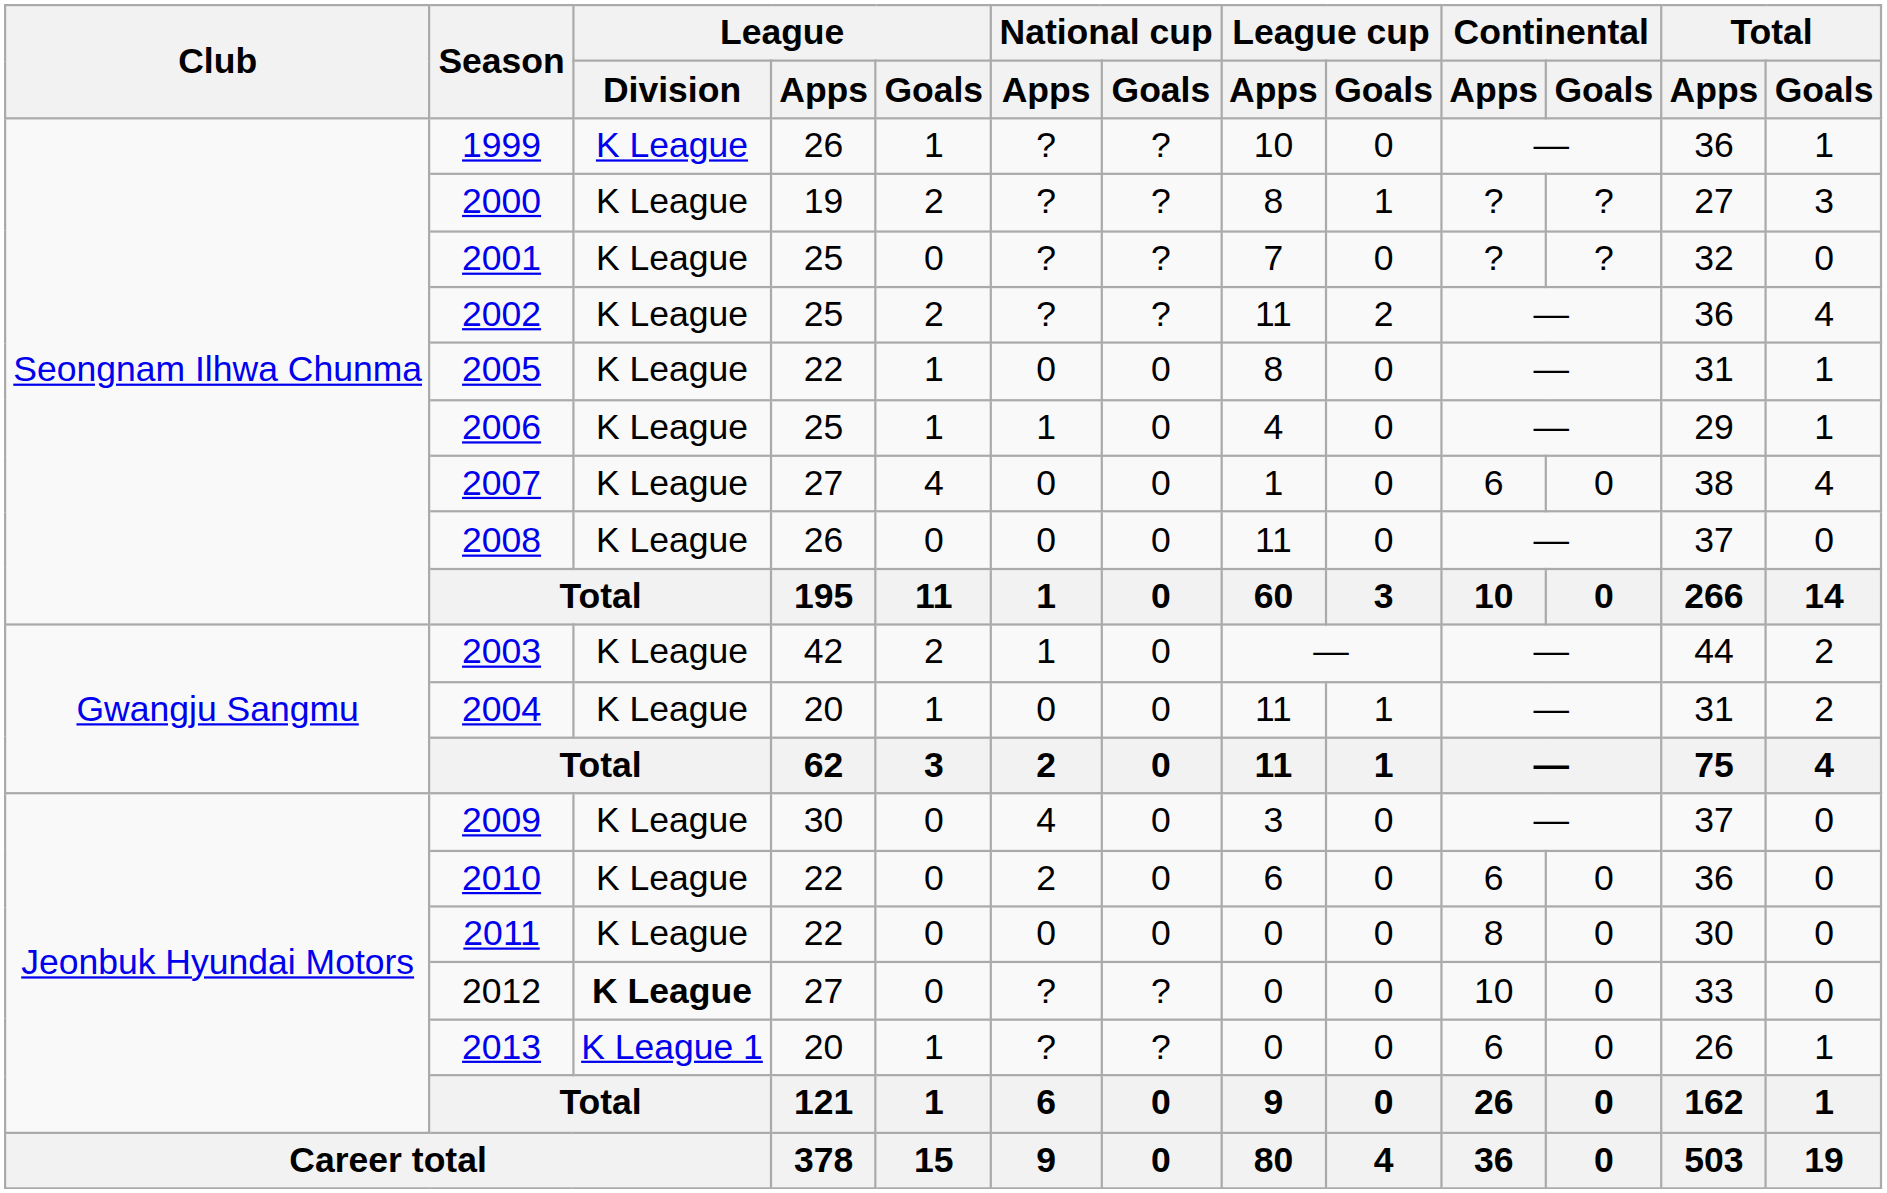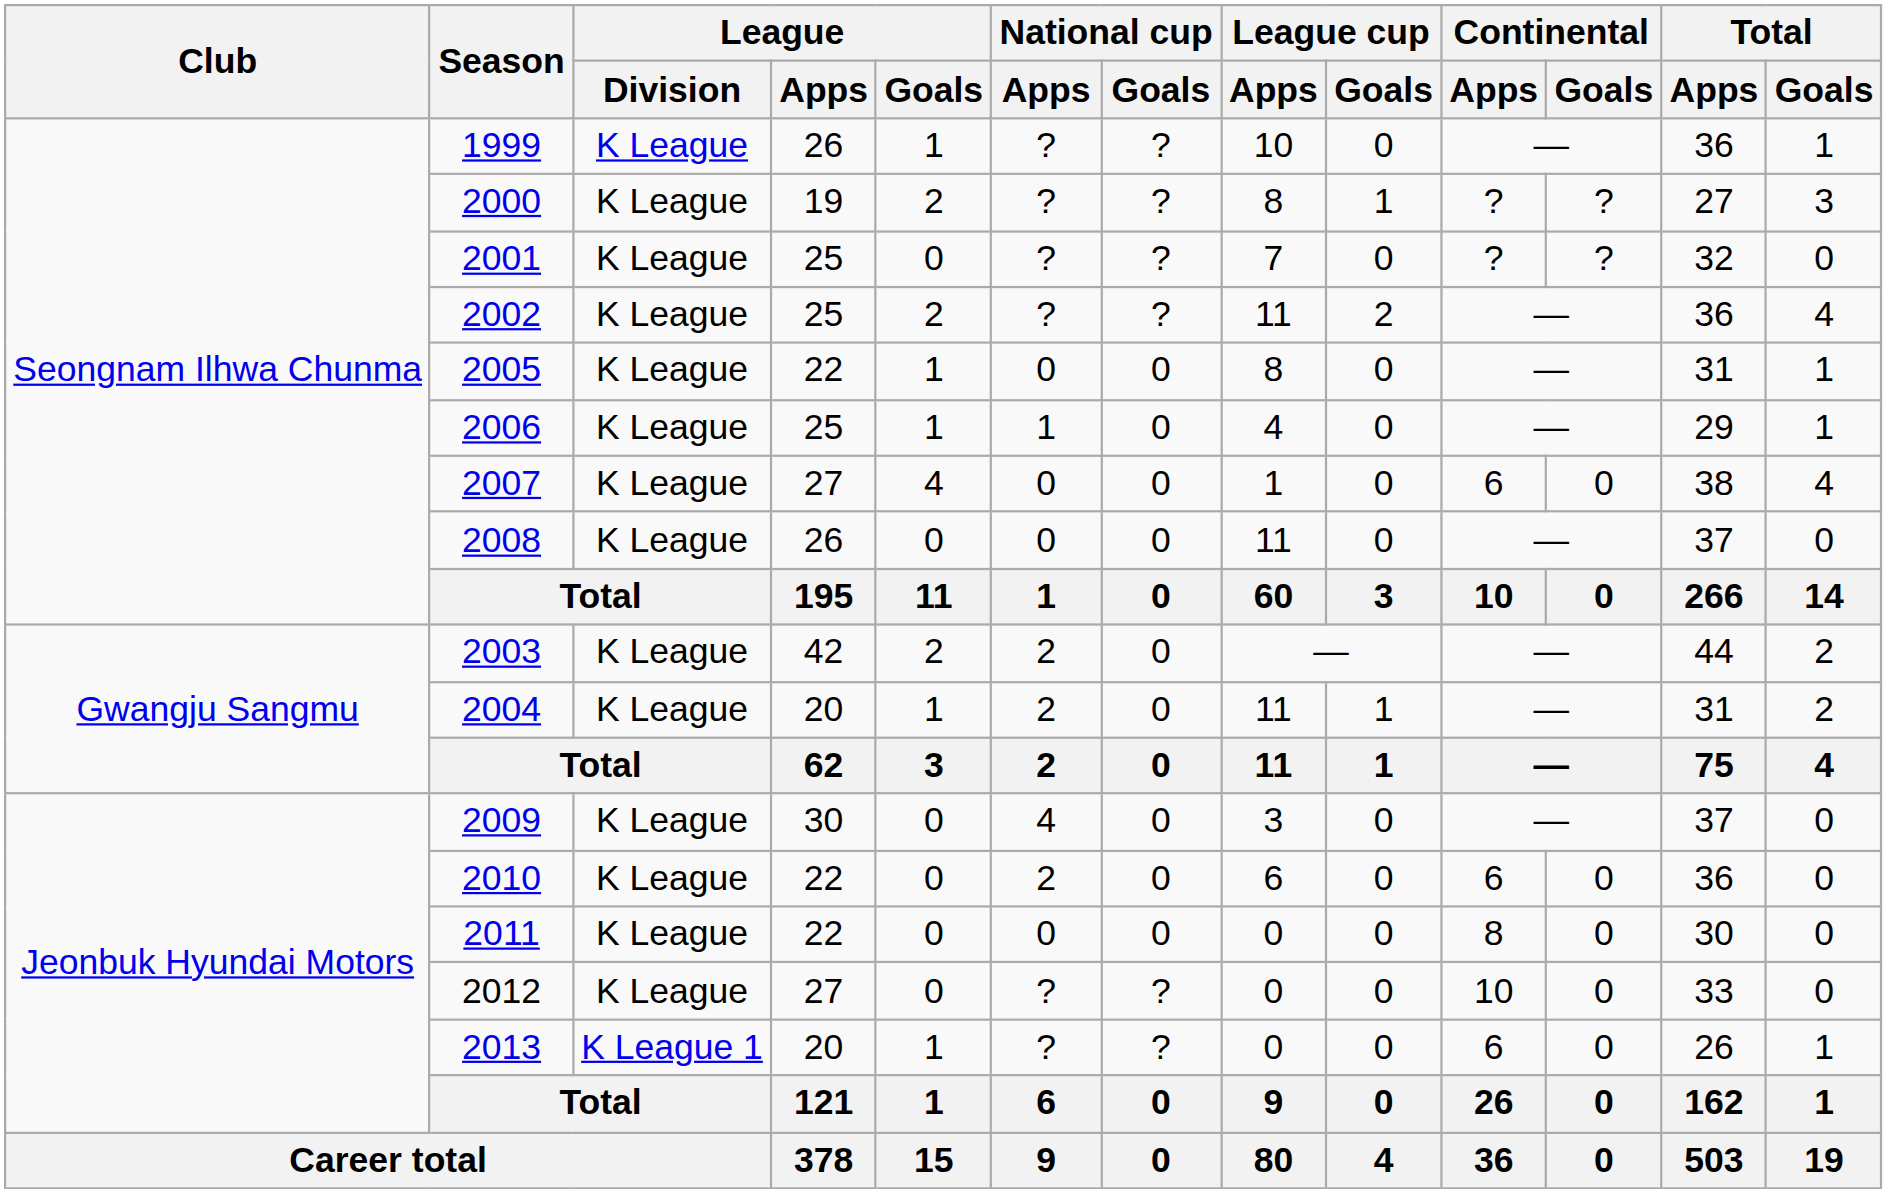 <table class="wikitable" style="text-align:center">
 <tr>
 <th rowspan=2>Club</th>
 <th rowspan=2>Season</th>
 <th colspan=3>League</th>
 <th colspan=2>National cup</th>
 <th colspan=2>League cup</th>
 <th colspan=2>Continental</th>
 <th colspan=2>Total</th>
 </tr>
 <tr>
 <th>Division</th>
 <th>Apps</th>
 <th>Goals</th>
 <th>Apps</th>
 <th>Goals</th>
 <th>Apps</th>
 <th>Goals</th>
 <th>Apps</th>
 <th>Goals</th>
 <th>Apps</th>
 <th>Goals</th>
 </tr>
 <tr>
 <td rowspan=9><a href='#'>Seongnam Ilhwa Chunma</a></td>
 <td><a href='#'>1999</a></td>
 <td><a href='#'>K League</a></td>
 <td>26</td>
 <td>1</td>
 <td>?</td>
 <td>?</td>
 <td>10</td>
 <td>0</td>
 <td colspan="2">—</td>
 <td>36</td>
 <td>1</td>
 </tr>
 <tr>
 <td><a href='#'>2000</a></td>
 <td>K League</td>
 <td>19</td>
 <td>2</td>
 <td>?</td>
 <td>?</td>
 <td>8</td>
 <td>1</td>
 <td>?</td>
 <td>?</td>
 <td>27</td>
 <td>3</td>
 </tr>
 <tr>
 <td><a href='#'>2001</a></td>
 <td>K League</td>
 <td>25</td>
 <td>0</td>
 <td>?</td>
 <td>?</td>
 <td>7</td>
 <td>0</td>
 <td>?</td>
 <td>?</td>
 <td>32</td>
 <td>0</td>
 </tr>
 <tr>
 <td><a href='#'>2002</a></td>
 <td>K League</td>
 <td>25</td>
 <td>2</td>
 <td>?</td>
 <td>?</td>
 <td>11</td>
 <td>2</td>
 <td colspan="2">—</td>
 <td>36</td>
 <td>4</td>
 </tr>
 <tr>
 <td><a href='#'>2005</a></td>
 <td>K League</td>
 <td>22</td>
 <td>1</td>
 <td>0</td>
 <td>0</td>
 <td>8</td>
 <td>0</td>
 <td colspan="2">—</td>
 <td>31</td>
 <td>1</td>
 </tr>
 <tr>
 <td><a href='#'>2006</a></td>
 <td>K League</td>
 <td>25</td>
 <td>1</td>
 <td>1</td>
 <td>0</td>
 <td>4</td>
 <td>0</td>
 <td colspan="2">—</td>
 <td>29</td>
 <td>1</td>
 </tr>
 <tr>
 <td><a href='#'>2007</a></td>
 <td>K League</td>
 <td>27</td>
 <td>4</td>
 <td>0</td>
 <td>0</td>
 <td>1</td>
 <td>0</td>
 <td>6</td>
 <td>0</td>
 <td>38</td>
 <td>4</td>
 </tr>
 <tr>
 <td><a href='#'>2008</a></td>
 <td>K League</td>
 <td>26</td>
 <td>0</td>
 <td>0</td>
 <td>0</td>
 <td>11</td>
 <td>0</td>
 <td colspan="2">—</td>
 <td>37</td>
 <td>0</td>
 </tr>
 <tr>
 <th colspan=2>Total</th>
 <th>195</th>
 <th>11</th>
 <th>1</th>
 <th>0</th>
 <th>60</th>
 <th>3</th>
 <th>10</th>
 <th>0</th>
 <th>266</th>
 <th>14</th>
 </tr>
 <tr>
 <td rowspan=3><a href='#'>Gwangju Sangmu</a></td>
 <td><a href='#'>2003</a></td>
 <td>K League</td>
 <td>42</td>
 <td>2</td>
-<td>1</td>
+<td>2</td>
 <td>0</td>
 <td colspan="2">—</td>
 <td colspan="2">—</td>
 <td>44</td>
 <td>2</td>
 </tr>
 <tr>
 <td><a href='#'>2004</a></td>
 <td>K League</td>
 <td>20</td>
 <td>1</td>
-<td>0</td>
+<td>2</td>
 <td>0</td>
 <td>11</td>
 <td>1</td>
 <td colspan="2">—</td>
 <td>31</td>
 <td>2</td>
 </tr>
 <tr>
 <th colspan=2>Total</th>
 <th>62</th>
 <th>3</th>
 <th>2</th>
 <th>0</th>
 <th>11</th>
 <th>1</th>
 <th colspan="2">—</th>
 <th>75</th>
 <th>4</th>
 </tr>
 <tr>
 <td rowspan=6><a href='#'>Jeonbuk Hyundai Motors</a></td>
 <td><a href='#'>2009</a></td>
 <td>K League</td>
 <td>30</td>
 <td>0</td>
 <td>4</td>
 <td>0</td>
 <td>3</td>
 <td>0</td>
 <td colspan="2">—</td>
 <td>37</td>
 <td>0</td>
 </tr>
 <tr>
 <td><a href='#'>2010</a></td>
 <td>K League</td>
 <td>22</td>
 <td>0</td>
 <td>2</td>
 <td>0</td>
 <td>6</td>
 <td>0</td>
 <td>6</td>
 <td>0</td>
 <td>36</td>
 <td>0</td>
 </tr>
 <tr>
 <td><a href='#'>2011</a></td>
 <td>K League</td>
 <td>22</td>
 <td>0</td>
 <td>0</td>
 <td>0</td>
 <td>0</td>
 <td>0</td>
 <td>8</td>
 <td>0</td>
 <td>30</td>
 <td>0</td>
 </tr>
 <tr>
 <td>2012</td>
-<td><strong>K League</strong></td>
+<td>K League</td>
 <td>27</td>
 <td>0</td>
 <td>?</td>
 <td>?</td>
 <td>0</td>
 <td>0</td>
 <td>10</td>
 <td>0</td>
 <td>33</td>
 <td>0</td>
 </tr>
 <tr>
 <td><a href='#'>2013</a></td>
 <td><a href='#'>K League 1</a></td>
 <td>20</td>
 <td>1</td>
 <td>?</td>
 <td>?</td>
 <td>0</td>
 <td>0</td>
 <td>6</td>
 <td>0</td>
 <td>26</td>
 <td>1</td>
 </tr>
 <tr>
 <th colspan=2>Total</th>
 <th>121</th>
 <th>1</th>
 <th>6</th>
 <th>0</th>
 <th>9</th>
 <th>0</th>
 <th>26</th>
 <th>0</th>
 <th>162</th>
 <th>1</th>
 </tr>
 <tr>
 <th colspan=3>Career total</th>
 <th>378</th>
 <th>15</th>
 <th>9</th>
 <th>0</th>
 <th>80</th>
 <th>4</th>
 <th>36</th>
 <th>0</th>
 <th>503</th>
 <th>19</th>
 </tr>
 </table>
